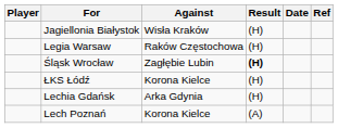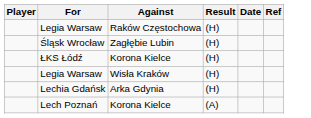 <table class="wikitable">
 <tr>
 <th>Player</th>
 <th>For</th>
 <th>Against</th>
 <th>Result</th>
 <th>Date</th>
 <th>Ref</th>
-</tr>
-<tr>
-<td> </td>
-<td>Jagiellonia Białystok</td>
-<td>Wisła Kraków</td>
-<td> (H)</td>
-<td></td>
-<td></td>
 </tr>
 <tr>
 <td> </td>
 <td>Legia Warsaw</td>
 <td>Raków Częstochowa</td>
 <td> (H)</td>
 <td></td>
 <td></td>
 </tr>
 <tr>
 <td> </td>
 <td>Śląsk Wrocław</td>
 <td>Zagłębie Lubin</td>
-<td><strong> (H)</strong></td>
+<td> (H)</td>
 <td></td>
 <td></td>
 </tr>
 <tr>
 <td> </td>
 <td>ŁKS Łódź</td>
 <td>Korona Kielce</td>
+<td> (H)</td>
+<td></td>
+<td></td>
+</tr>
+<tr>
+<td> </td>
+<td>Legia Warsaw</td>
+<td>Wisła Kraków</td>
 <td> (H)</td>
 <td></td>
 <td></td>
 </tr>
 <tr>
 <td> </td>
 <td>Lechia Gdańsk</td>
 <td>Arka Gdynia</td>
 <td> (H)</td>
 <td></td>
 <td></td>
 </tr>
 <tr>
 <td> </td>
 <td>Lech Poznań</td>
 <td>Korona Kielce</td>
 <td> (A)</td>
 <td></td>
 <td></td>
 </tr>
 </table>
